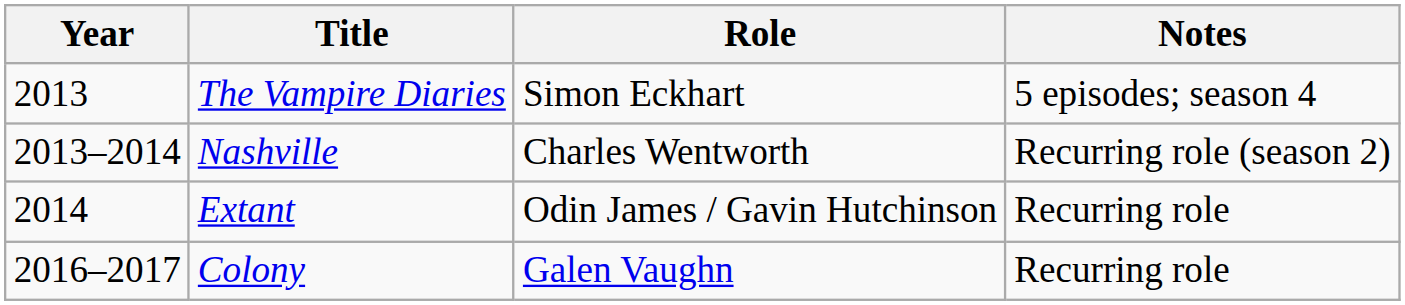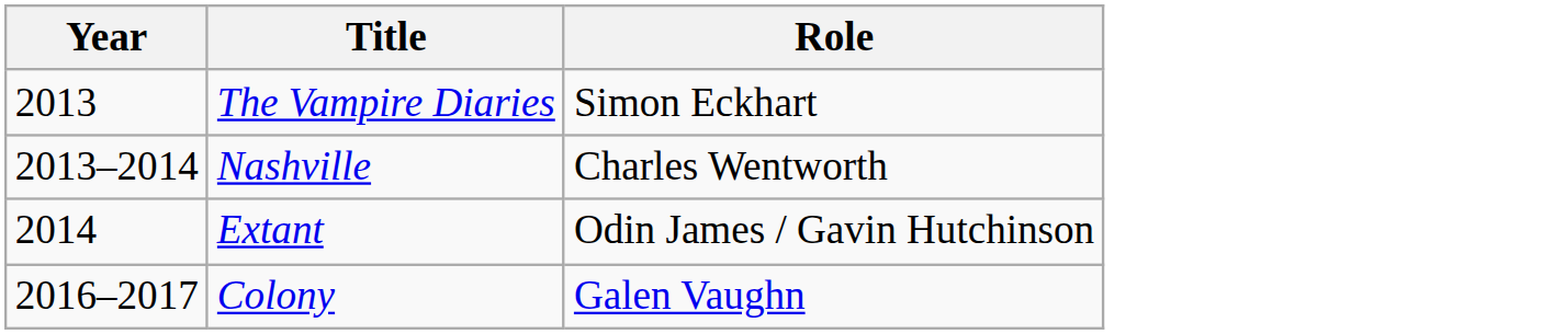 <table class="wikitable">
 <tr>
 <th>Year</th>
 <th>Title</th>
 <th>Role</th>
-<th>Notes</th>
 </tr>
 <tr>
 <td>2013</td>
 <td><em><a href='#'>The Vampire Diaries</a></em></td>
 <td>Simon Eckhart</td>
-<td>5 episodes; season 4</td>
 </tr>
 <tr>
 <td>2013–2014</td>
 <td><em><a href='#'>Nashville</a></em></td>
 <td>Charles Wentworth</td>
-<td>Recurring role (season 2)</td>
 </tr>
 <tr>
 <td>2014</td>
 <td><em><a href='#'>Extant</a></em></td>
 <td>Odin James / Gavin Hutchinson</td>
-<td>Recurring role</td>
 </tr>
 <tr>
 <td>2016–2017</td>
 <td><em><a href='#'>Colony</a></em></td>
 <td><a href='#'>Galen Vaughn</a></td>
-<td>Recurring role</td>
 </tr>
 </table>
